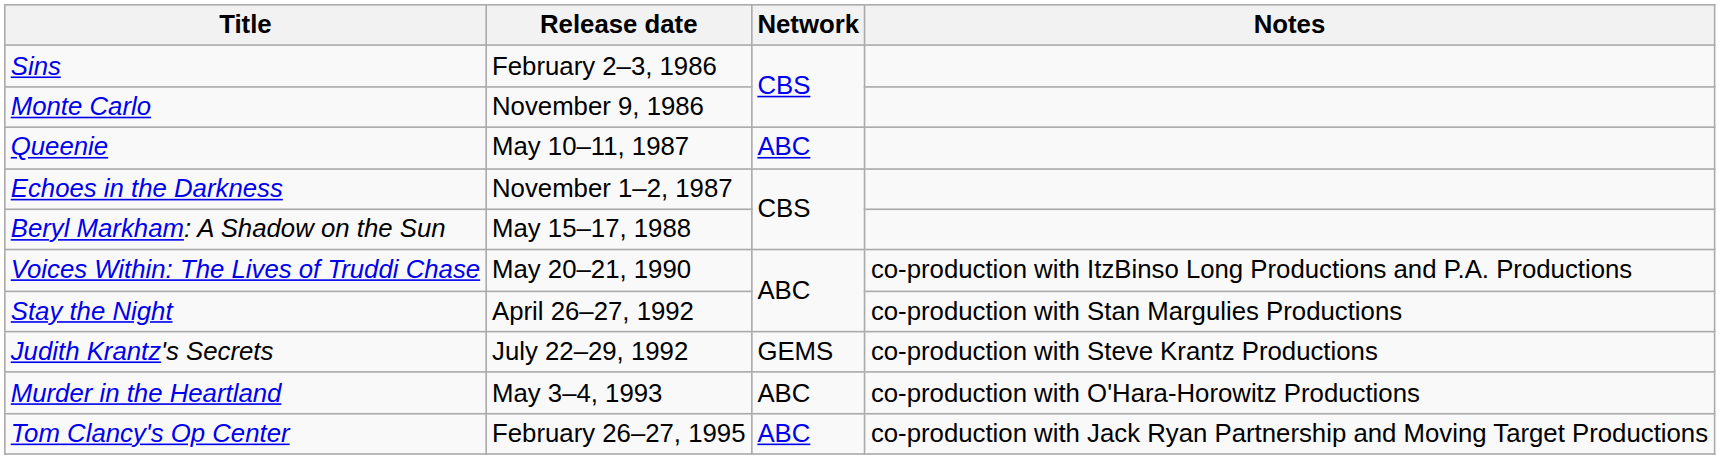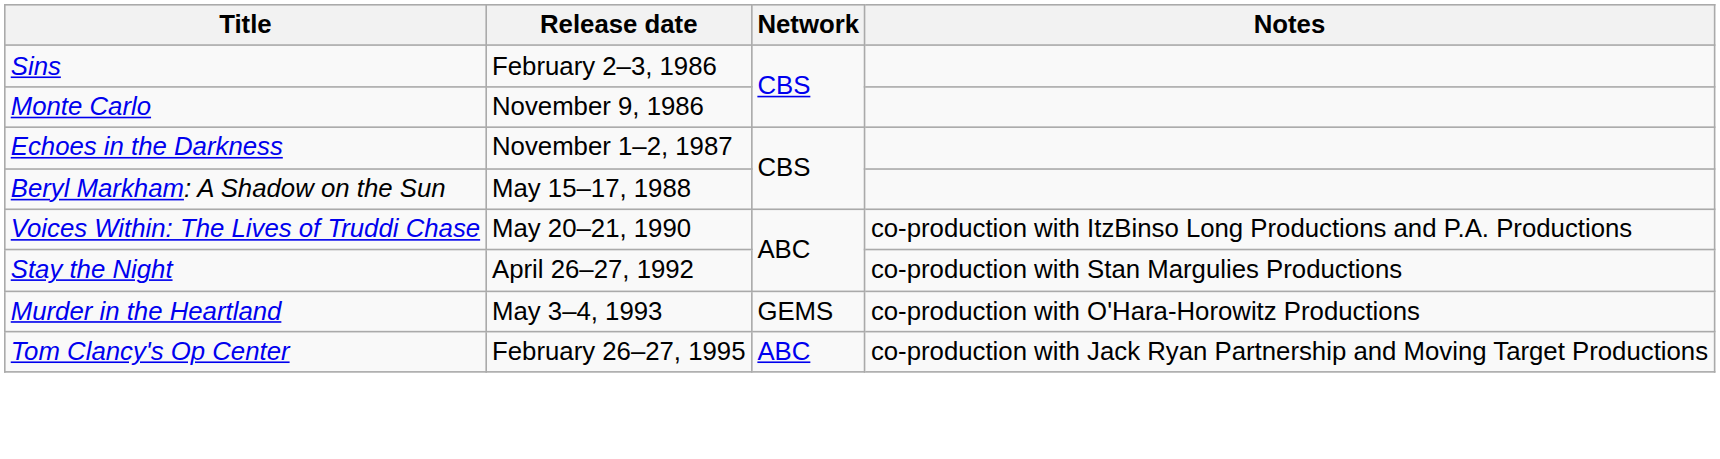 <table class="wikitable sortable">
 <tr>
 <th>Title</th>
 <th>Release date</th>
 <th>Network</th>
 <th>Notes</th>
 </tr>
 <tr>
 <td><em><a href='#'>Sins</a></em></td>
 <td>February 2–3, 1986</td>
 <td rowspan="2"><a href='#'>CBS</a></td>
 <td></td>
 </tr>
 <tr>
 <td><em><a href='#'>Monte Carlo</a></em></td>
 <td>November 9, 1986</td>
-<td></td>
-</tr>
-<tr>
-<td><em><a href='#'>Queenie</a></em></td>
-<td>May 10–11, 1987</td>
-<td><a href='#'>ABC</a></td>
 <td></td>
 </tr>
 <tr>
 <td><em><a href='#'>Echoes in the Darkness</a></em></td>
 <td>November 1–2, 1987</td>
 <td rowspan="2">CBS</td>
 <td></td>
 </tr>
 <tr>
 <td><em><a href='#'>Beryl Markham</a>: A Shadow on the Sun</em></td>
 <td>May 15–17, 1988</td>
 <td></td>
 </tr>
 <tr>
 <td><em><a href='#'>Voices Within: The Lives of Truddi Chase</a></em></td>
 <td>May 20–21, 1990</td>
 <td rowspan="2">ABC</td>
 <td>co-production with ItzBinso Long Productions and P.A. Productions</td>
 </tr>
 <tr>
 <td><em><a href='#'>Stay the Night</a></em></td>
 <td>April 26–27, 1992</td>
 <td>co-production with Stan Margulies Productions</td>
 </tr>
 <tr>
-<td><em><a href='#'>Judith Krantz</a>'s Secrets</em></td>
-<td>July 22–29, 1992</td>
-<td>GEMS</td>
-<td>co-production with Steve Krantz Productions</td>
-</tr>
-<tr>
 <td><em><a href='#'>Murder in the Heartland</a></em></td>
 <td>May 3–4, 1993</td>
-<td>ABC</td>
+<td>GEMS</td>
 <td>co-production with O'Hara-Horowitz Productions</td>
 </tr>
 <tr>
 <td><em><a href='#'>Tom Clancy's Op Center</a></em></td>
 <td>February 26–27, 1995</td>
 <td><a href='#'>ABC</a></td>
 <td>co-production with Jack Ryan Partnership and Moving Target Productions</td>
 </tr>
 </table>
